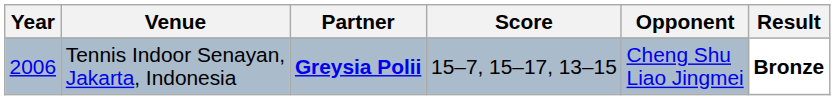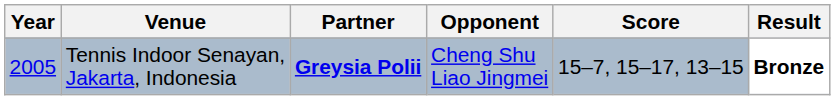 <table class="sortable wikitable" style="font-size: 90%">
 <tr>
 <th>Year</th>
 <th>Venue</th>
 <th>Partner</th>
+<th>Opponent</th>
 <th>Score</th>
-<th>Opponent</th>
 <th>Result</th>
 </tr>
 <tr style="background:#AABBCC">
-<td align="center"><a href='#'>2006</a></td>
+<td align="center"><a href='#'>2005</a></td>
 <td align="left">Tennis Indoor Senayan,<br><a href='#'>Jakarta</a>, Indonesia</td>
 <td align="left"><strong> <a href='#'>Greysia Polii</a></strong></td>
+<td align="left"> <a href='#'>Cheng Shu</a> <br>  <a href='#'>Liao Jingmei</a></td>
 <td align="left">15–7, 15–17, 13–15</td>
-<td align="left"> <a href='#'>Cheng Shu</a> <br>  <a href='#'>Liao Jingmei</a></td>
 <td style="text-align:left; background:white"> <strong>Bronze</strong></td>
 </tr>
 </table>
